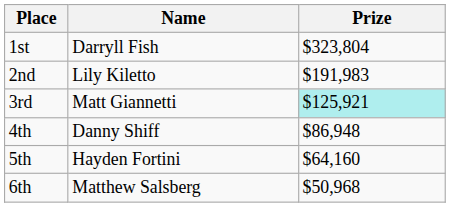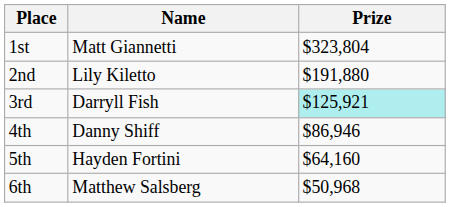 <table class="wikitable">
 <tr>
 <th style="width:50px;">Place</th>
 <th style="width:200px;">Name</th>
 <th style="width:125px;">Prize</th>
 </tr>
 <tr>
 <td>1st</td>
-<td> Darryll Fish</td>
+<td> Matt Giannetti</td>
 <td>$323,804</td>
 </tr>
 <tr>
 <td>2nd</td>
 <td> Lily Kiletto</td>
-<td>$191,983</td>
+<td>$191,880</td>
 </tr>
 <tr>
 <td>3rd</td>
-<td> Matt Giannetti</td>
+<td> Darryll Fish</td>
 <td style="background: paleturquoise;">$125,921</td>
 </tr>
 <tr>
 <td>4th</td>
 <td> Danny Shiff</td>
-<td>$86,948</td>
+<td>$86,946</td>
 </tr>
 <tr>
 <td>5th</td>
 <td> Hayden Fortini</td>
 <td>$64,160</td>
 </tr>
 <tr>
 <td>6th</td>
 <td> Matthew Salsberg</td>
 <td>$50,968</td>
 </tr>
 </table>
